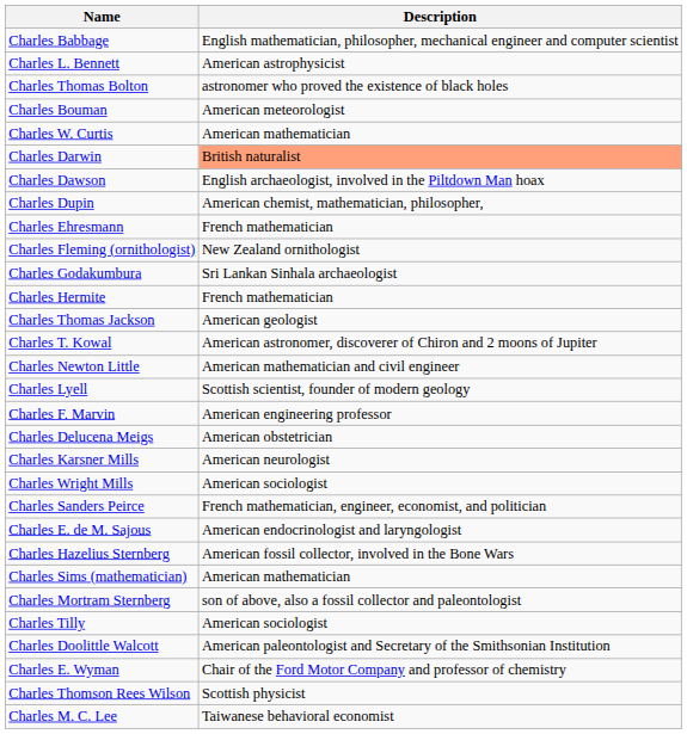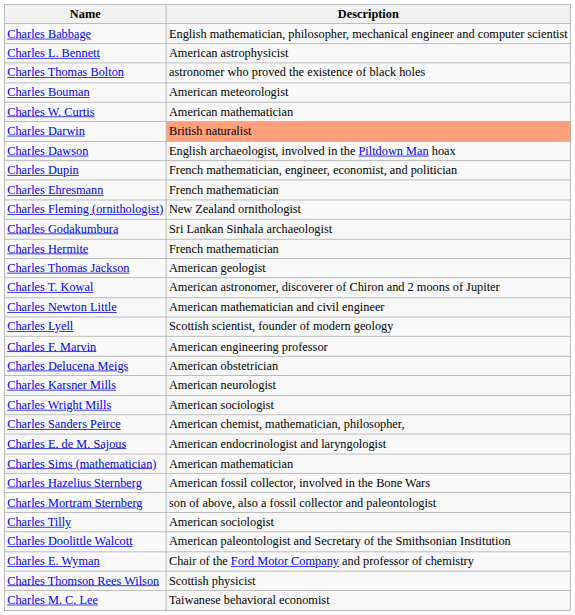 <table class="wikitable sortable">
 <tr>
 <th>Name</th>
 <th>Description</th>
 </tr>
 <tr>
 <td><a href='#'>Charles Babbage</a></td>
 <td>English mathematician, philosopher, mechanical engineer and computer scientist</td>
 </tr>
 <tr>
 <td><a href='#'>Charles L. Bennett</a></td>
 <td>American astrophysicist</td>
 </tr>
 <tr>
 <td><a href='#'>Charles Thomas Bolton</a></td>
 <td>astronomer who proved the existence of black holes</td>
 </tr>
 <tr>
 <td><a href='#'>Charles Bouman</a></td>
 <td>American meteorologist</td>
 </tr>
 <tr>
 <td><a href='#'>Charles W. Curtis</a></td>
 <td>American mathematician</td>
 </tr>
 <tr>
 <td><a href='#'>Charles Darwin</a></td>
 <td style="background: lightsalmon;">British naturalist</td>
 </tr>
 <tr>
 <td><a href='#'>Charles Dawson</a></td>
 <td>English archaeologist, involved in the <a href='#'>Piltdown Man</a> hoax</td>
 </tr>
 <tr>
 <td><a href='#'>Charles Dupin</a></td>
-<td>American chemist, mathematician, philosopher,</td>
+<td>French mathematician, engineer, economist, and politician</td>
 </tr>
 <tr>
 <td><a href='#'>Charles Ehresmann</a></td>
 <td>French mathematician</td>
 </tr>
 <tr>
 <td><a href='#'>Charles Fleming (ornithologist)</a></td>
 <td>New Zealand ornithologist</td>
 </tr>
 <tr>
 <td><a href='#'>Charles Godakumbura</a></td>
 <td>Sri Lankan Sinhala archaeologist</td>
 </tr>
 <tr>
 <td><a href='#'>Charles Hermite</a></td>
 <td>French mathematician</td>
 </tr>
 <tr>
 <td><a href='#'>Charles Thomas Jackson</a></td>
 <td>American geologist</td>
 </tr>
 <tr>
 <td><a href='#'>Charles T. Kowal</a></td>
 <td>American astronomer, discoverer of Chiron and 2 moons of Jupiter</td>
 </tr>
 <tr>
 <td><a href='#'>Charles Newton Little</a></td>
 <td>American mathematician and civil engineer</td>
 </tr>
 <tr>
 <td><a href='#'>Charles Lyell</a></td>
 <td>Scottish scientist, founder of modern geology</td>
 </tr>
 <tr>
 <td><a href='#'>Charles F. Marvin</a></td>
 <td>American engineering professor</td>
 </tr>
 <tr>
 <td><a href='#'>Charles Delucena Meigs</a></td>
 <td>American obstetrician</td>
 </tr>
 <tr>
 <td><a href='#'>Charles Karsner Mills</a></td>
 <td>American neurologist</td>
 </tr>
 <tr>
 <td><a href='#'>Charles Wright Mills</a></td>
 <td>American sociologist</td>
 </tr>
 <tr>
 <td><a href='#'>Charles Sanders Peirce</a></td>
-<td>French mathematician, engineer, economist, and politician</td>
+<td>American chemist, mathematician, philosopher,</td>
 </tr>
 <tr>
 <td><a href='#'>Charles E. de M. Sajous</a></td>
 <td>American endocrinologist and laryngologist</td>
 </tr>
 <tr>
+<td><a href='#'>Charles Sims (mathematician)</a></td>
+<td>American mathematician</td>
+</tr>
+<tr>
 <td><a href='#'>Charles Hazelius Sternberg</a></td>
 <td>American fossil collector, involved in the Bone Wars</td>
-</tr>
-<tr>
-<td><a href='#'>Charles Sims (mathematician)</a></td>
-<td>American mathematician</td>
 </tr>
 <tr>
 <td><a href='#'>Charles Mortram Sternberg</a></td>
 <td>son of above, also a fossil collector and paleontologist</td>
 </tr>
 <tr>
 <td><a href='#'>Charles Tilly</a></td>
 <td>American sociologist</td>
 </tr>
 <tr>
 <td><a href='#'>Charles Doolittle Walcott</a></td>
 <td>American paleontologist and Secretary of the Smithsonian Institution</td>
 </tr>
 <tr>
 <td><a href='#'>Charles E. Wyman</a></td>
 <td>Chair of the <a href='#'>Ford Motor Company</a> and professor of chemistry</td>
 </tr>
 <tr>
 <td><a href='#'>Charles Thomson Rees Wilson</a></td>
 <td>Scottish physicist</td>
 </tr>
 <tr>
 <td><a href='#'>Charles M. C. Lee</a></td>
 <td>Taiwanese behavioral economist</td>
 </tr>
 </table>
